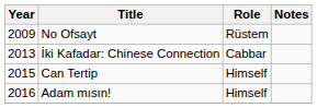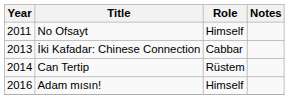 <table class="wikitable" style="margin:left;">
 <tr>
 <th>Year</th>
 <th>Title</th>
 <th>Role</th>
 <th>Notes</th>
 </tr>
 <tr>
-<td>2009</td>
+<td>2011</td>
 <td>No Ofsayt</td>
-<td>Rüstem</td>
+<td>Himself</td>
 <td></td>
 </tr>
 <tr>
 <td>2013</td>
 <td>İki Kafadar: Chinese Connection</td>
 <td>Cabbar</td>
 <td></td>
 </tr>
 <tr>
-<td>2015</td>
+<td>2014</td>
 <td>Can Tertip</td>
-<td>Himself</td>
+<td>Rüstem</td>
 <td></td>
 </tr>
 <tr>
 <td>2016</td>
 <td>Adam mısın!</td>
 <td>Himself</td>
 <td></td>
 </tr>
 <tr>
 </tr>
 </table>
